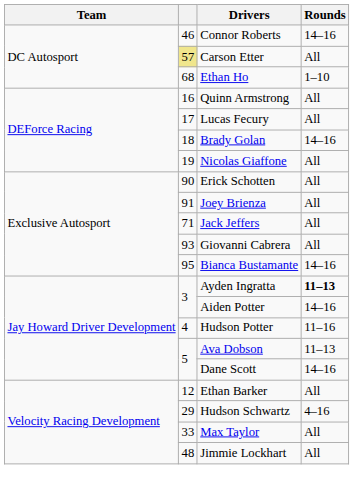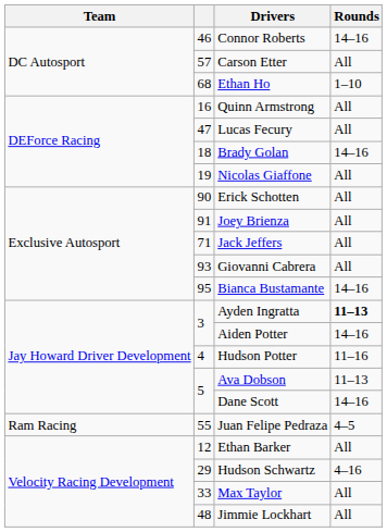 <table class="wikitable" style="font-size:85%;">
 <tr>
 <th>Team</th>
 <th></th>
 <th>Drivers</th>
 <th>Rounds</th>
 </tr>
 <tr>
 <td rowspan="3"> DC Autosport</td>
 <td>46</td>
 <td> Connor Roberts</td>
 <td>14–16</td>
 </tr>
 <tr>
-<td style="background: khaki;">57</td>
+<td>57</td>
 <td> Carson Etter</td>
 <td>All</td>
 </tr>
 <tr>
 <td>68</td>
 <td> <a href='#'>Ethan Ho</a></td>
 <td>1–10</td>
 </tr>
 <tr>
 <td rowspan="4"> <a href='#'>DEForce Racing</a></td>
 <td>16</td>
 <td> Quinn Armstrong</td>
 <td>All</td>
 </tr>
 <tr>
-<td>17</td>
+<td>47</td>
 <td> Lucas Fecury</td>
 <td>All</td>
 </tr>
 <tr>
 <td>18</td>
 <td> <a href='#'>Brady Golan</a></td>
 <td>14–16</td>
 </tr>
 <tr>
 <td>19</td>
 <td> <a href='#'>Nicolas Giaffone</a></td>
 <td>All</td>
 </tr>
 <tr>
 <td rowspan="5"> Exclusive Autosport</td>
 <td>90</td>
 <td> Erick Schotten</td>
 <td>All</td>
 </tr>
 <tr>
 <td>91</td>
 <td> <a href='#'>Joey Brienza</a></td>
 <td>All</td>
 </tr>
 <tr>
 <td>71</td>
 <td> <a href='#'>Jack Jeffers</a></td>
 <td>All</td>
 </tr>
 <tr>
 <td>93</td>
 <td> Giovanni Cabrera</td>
 <td>All</td>
 </tr>
 <tr>
 <td>95</td>
 <td> <a href='#'>Bianca Bustamante</a></td>
 <td>14–16</td>
 </tr>
 <tr>
 <td rowspan="5"> <a href='#'>Jay Howard Driver Development</a></td>
 <td rowspan="2">3</td>
 <td> Ayden Ingratta</td>
 <td><strong>11–13</strong></td>
 </tr>
 <tr>
 <td> Aiden Potter</td>
 <td>14–16</td>
 </tr>
 <tr>
 <td>4</td>
 <td> Hudson Potter</td>
 <td>11–16</td>
 </tr>
 <tr>
 <td rowspan="2">5</td>
 <td> <a href='#'>Ava Dobson</a></td>
 <td>11–13</td>
 </tr>
 <tr>
 <td> Dane Scott</td>
 <td>14–16</td>
 </tr>
 <tr>
+<td> Ram Racing</td>
+<td>55</td>
+<td nowrap> Juan Felipe Pedraza</td>
+<td>4–5</td>
+</tr>
+<tr>
 <td rowspan="4"> <a href='#'>Velocity Racing Development</a></td>
 <td>12</td>
 <td> Ethan Barker</td>
 <td>All</td>
 </tr>
 <tr>
 <td>29</td>
 <td> Hudson Schwartz</td>
 <td>4–16</td>
 </tr>
 <tr>
 <td>33</td>
 <td> <a href='#'>Max Taylor</a></td>
 <td>All</td>
 </tr>
 <tr>
 <td>48</td>
 <td> Jimmie Lockhart</td>
 <td>All</td>
 </tr>
 </table>
